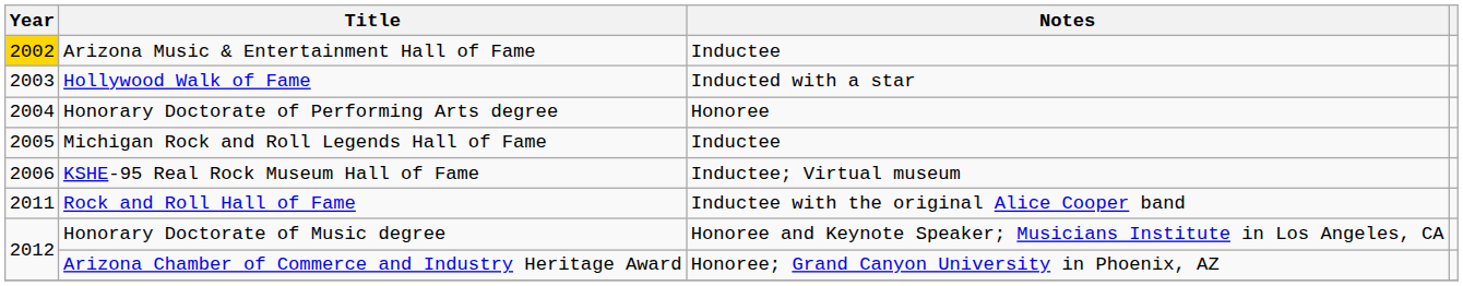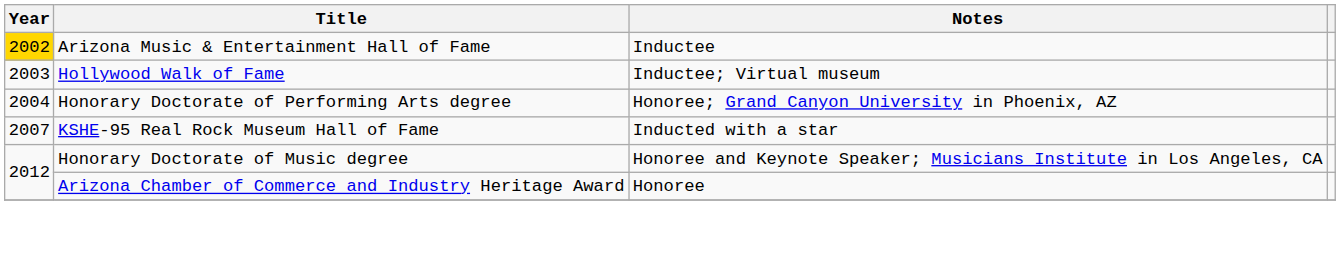 <table class="wikitable plainrowheaders">
 <tr>
 <th scope="col">Year</th>
 <th scope="col">Title</th>
 <th scope="col">Notes</th>
 <th scope="col"></th>
 </tr>
 <tr>
 <td style="background: gold;">2002</td>
 <td>Arizona Music & Entertainment Hall of Fame</td>
 <td>Inductee</td>
 <td style="text-align:center;"></td>
 </tr>
 <tr>
 <td>2003</td>
 <td><a href='#'>Hollywood Walk of Fame</a></td>
-<td>Inducted with a star</td>
+<td>Inductee; Virtual museum</td>
 <td style="text-align:center;"></td>
 </tr>
 <tr>
 <td>2004</td>
 <td>Honorary Doctorate of Performing Arts degree</td>
-<td>Honoree</td>
+<td>Honoree; <a href='#'>Grand Canyon University</a> in Phoenix, AZ</td>
 <td style="text-align:center;"></td>
 </tr>
 <tr>
-<td>2005</td>
-<td>Michigan Rock and Roll Legends Hall of Fame</td>
-<td>Inductee</td>
-<td style="text-align:center;"></td>
-</tr>
-<tr>
-<td>2006</td>
+<td>2007</td>
 <td><a href='#'>KSHE</a>-95 Real Rock Museum Hall of Fame</td>
-<td>Inductee; Virtual museum</td>
-<td style="text-align:center;"></td>
-</tr>
-<tr>
-<td>2011</td>
-<td><a href='#'>Rock and Roll Hall of Fame</a></td>
-<td>Inductee with the original <a href='#'>Alice Cooper</a> band</td>
+<td>Inducted with a star</td>
 <td style="text-align:center;"></td>
 </tr>
 <tr>
 <td rowspan=2>2012</td>
 <td>Honorary Doctorate of Music degree</td>
 <td>Honoree and Keynote Speaker; <a href='#'>Musicians Institute</a> in Los Angeles, CA</td>
 <td style="text-align:center;"></td>
 </tr>
 <tr>
 <td><a href='#'>Arizona Chamber of Commerce and Industry</a> Heritage Award</td>
-<td>Honoree; <a href='#'>Grand Canyon University</a> in Phoenix, AZ</td>
+<td>Honoree</td>
 <td style="text-align:center;"></td>
 </tr>
 <tr>
 </tr>
 </table>
